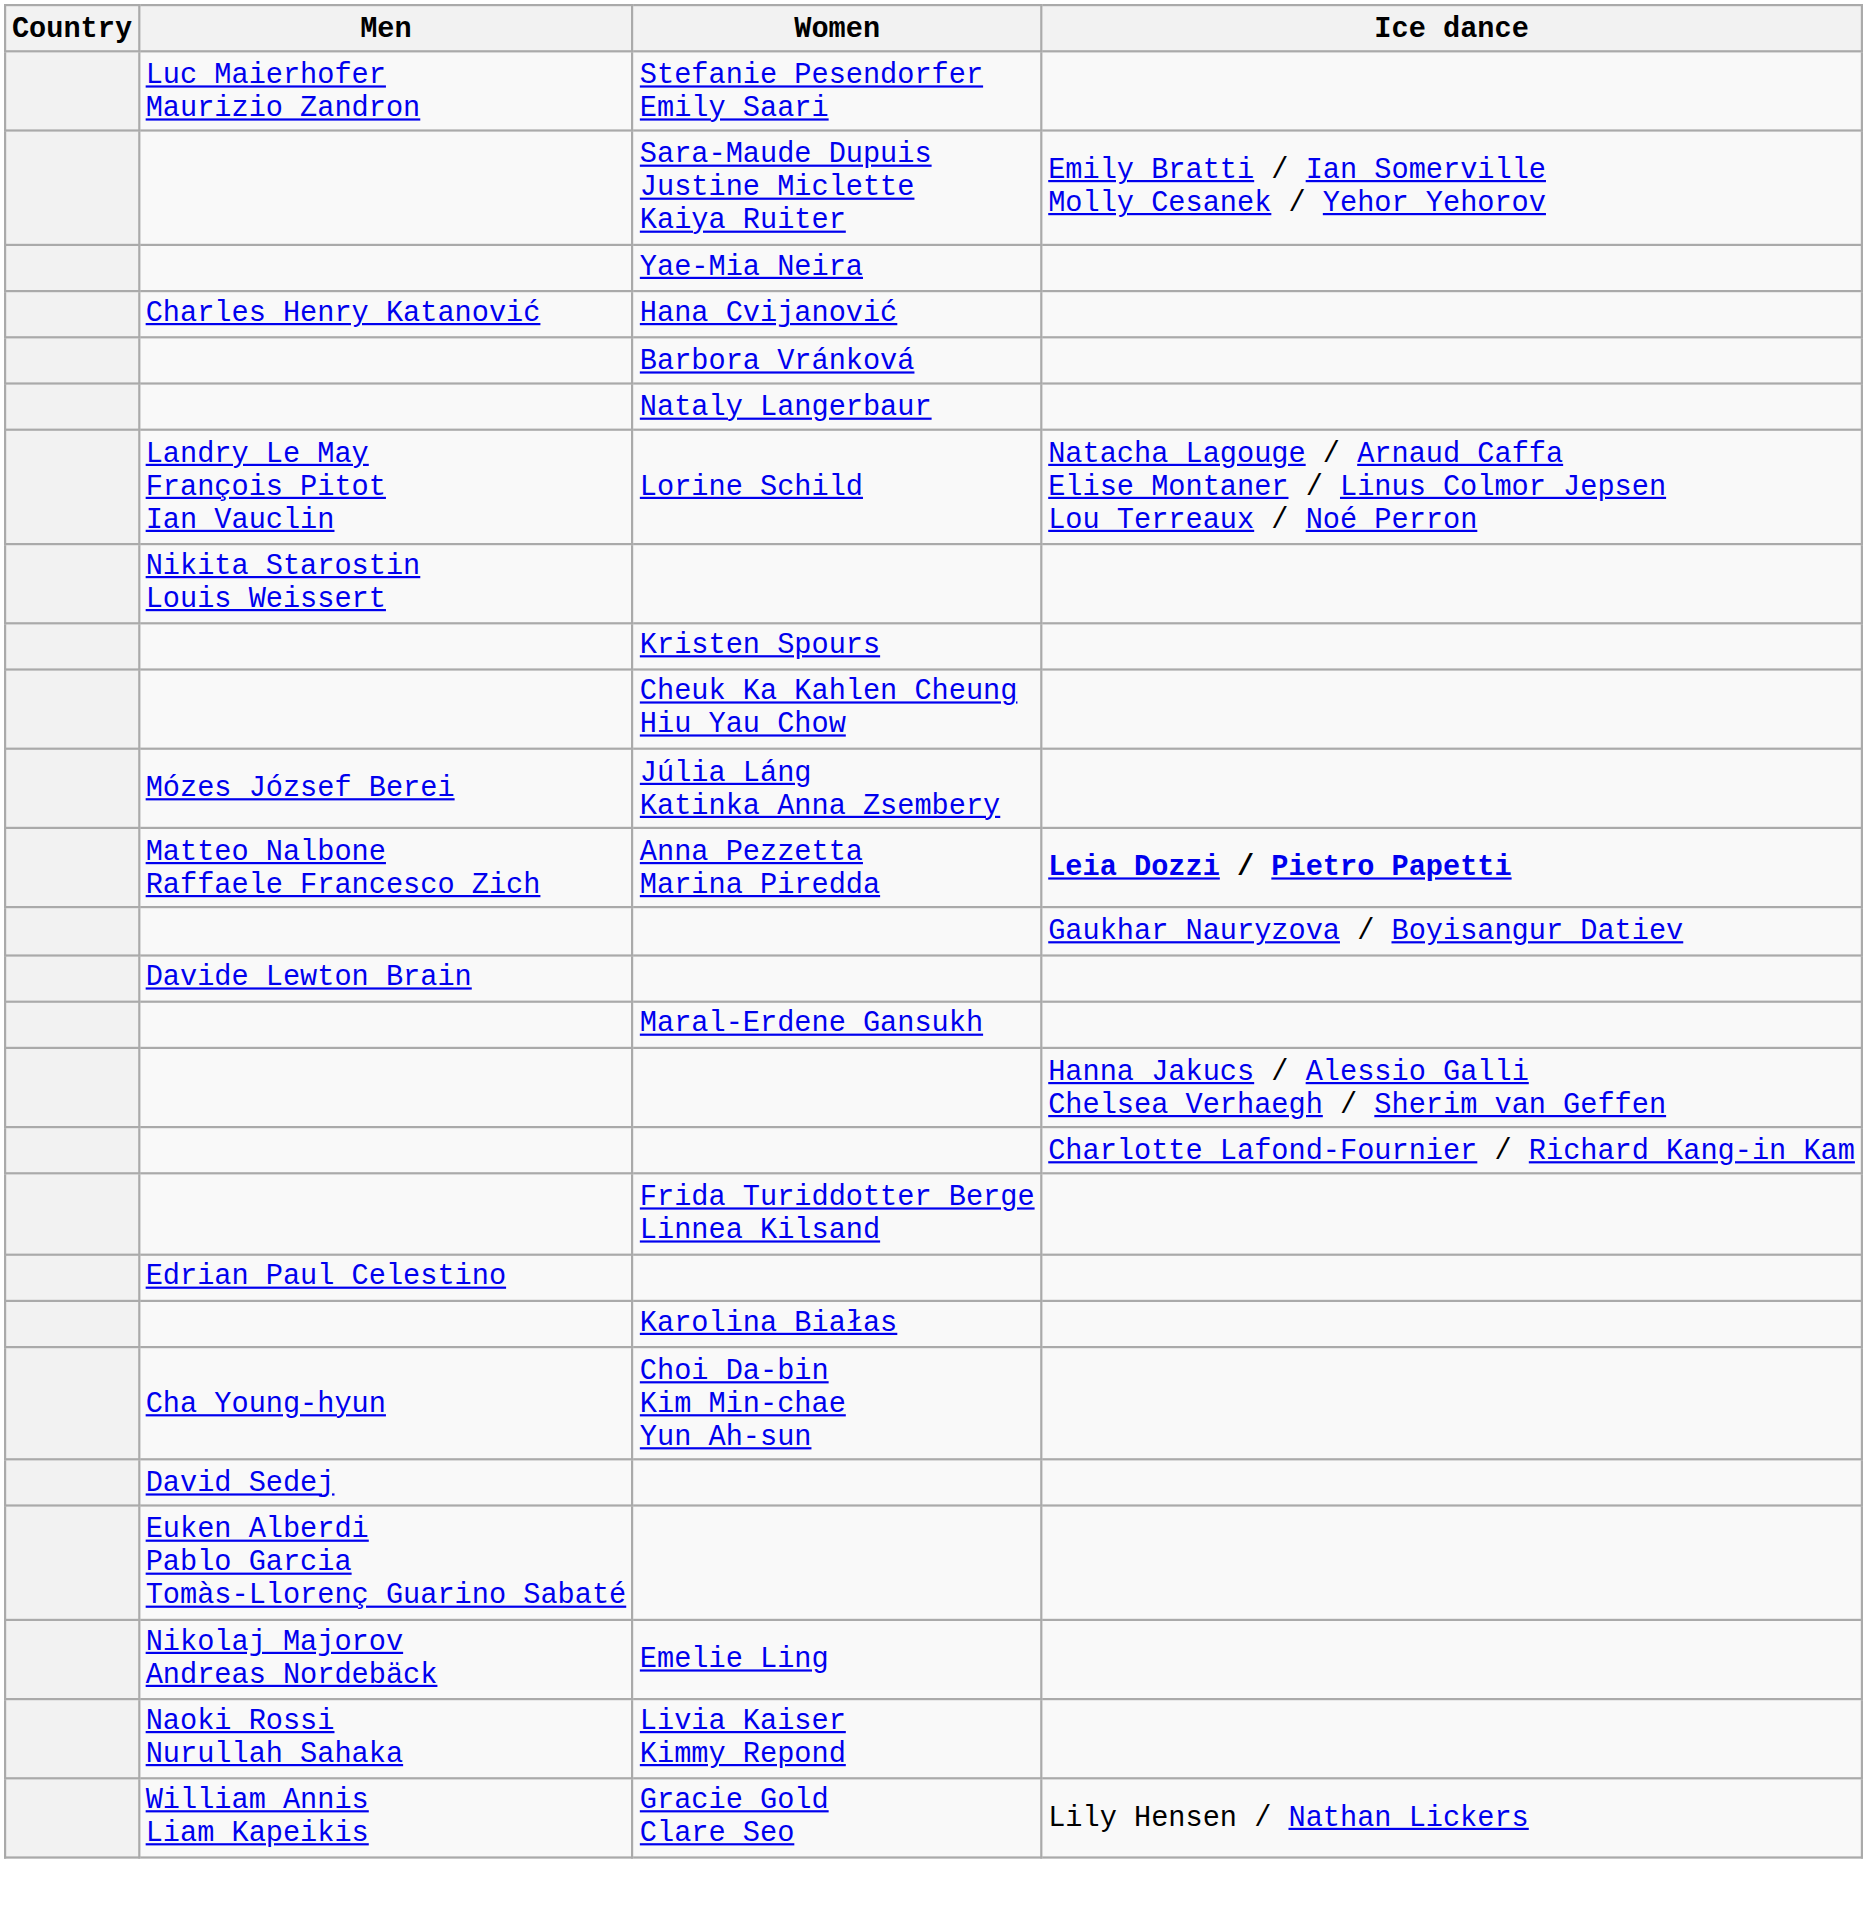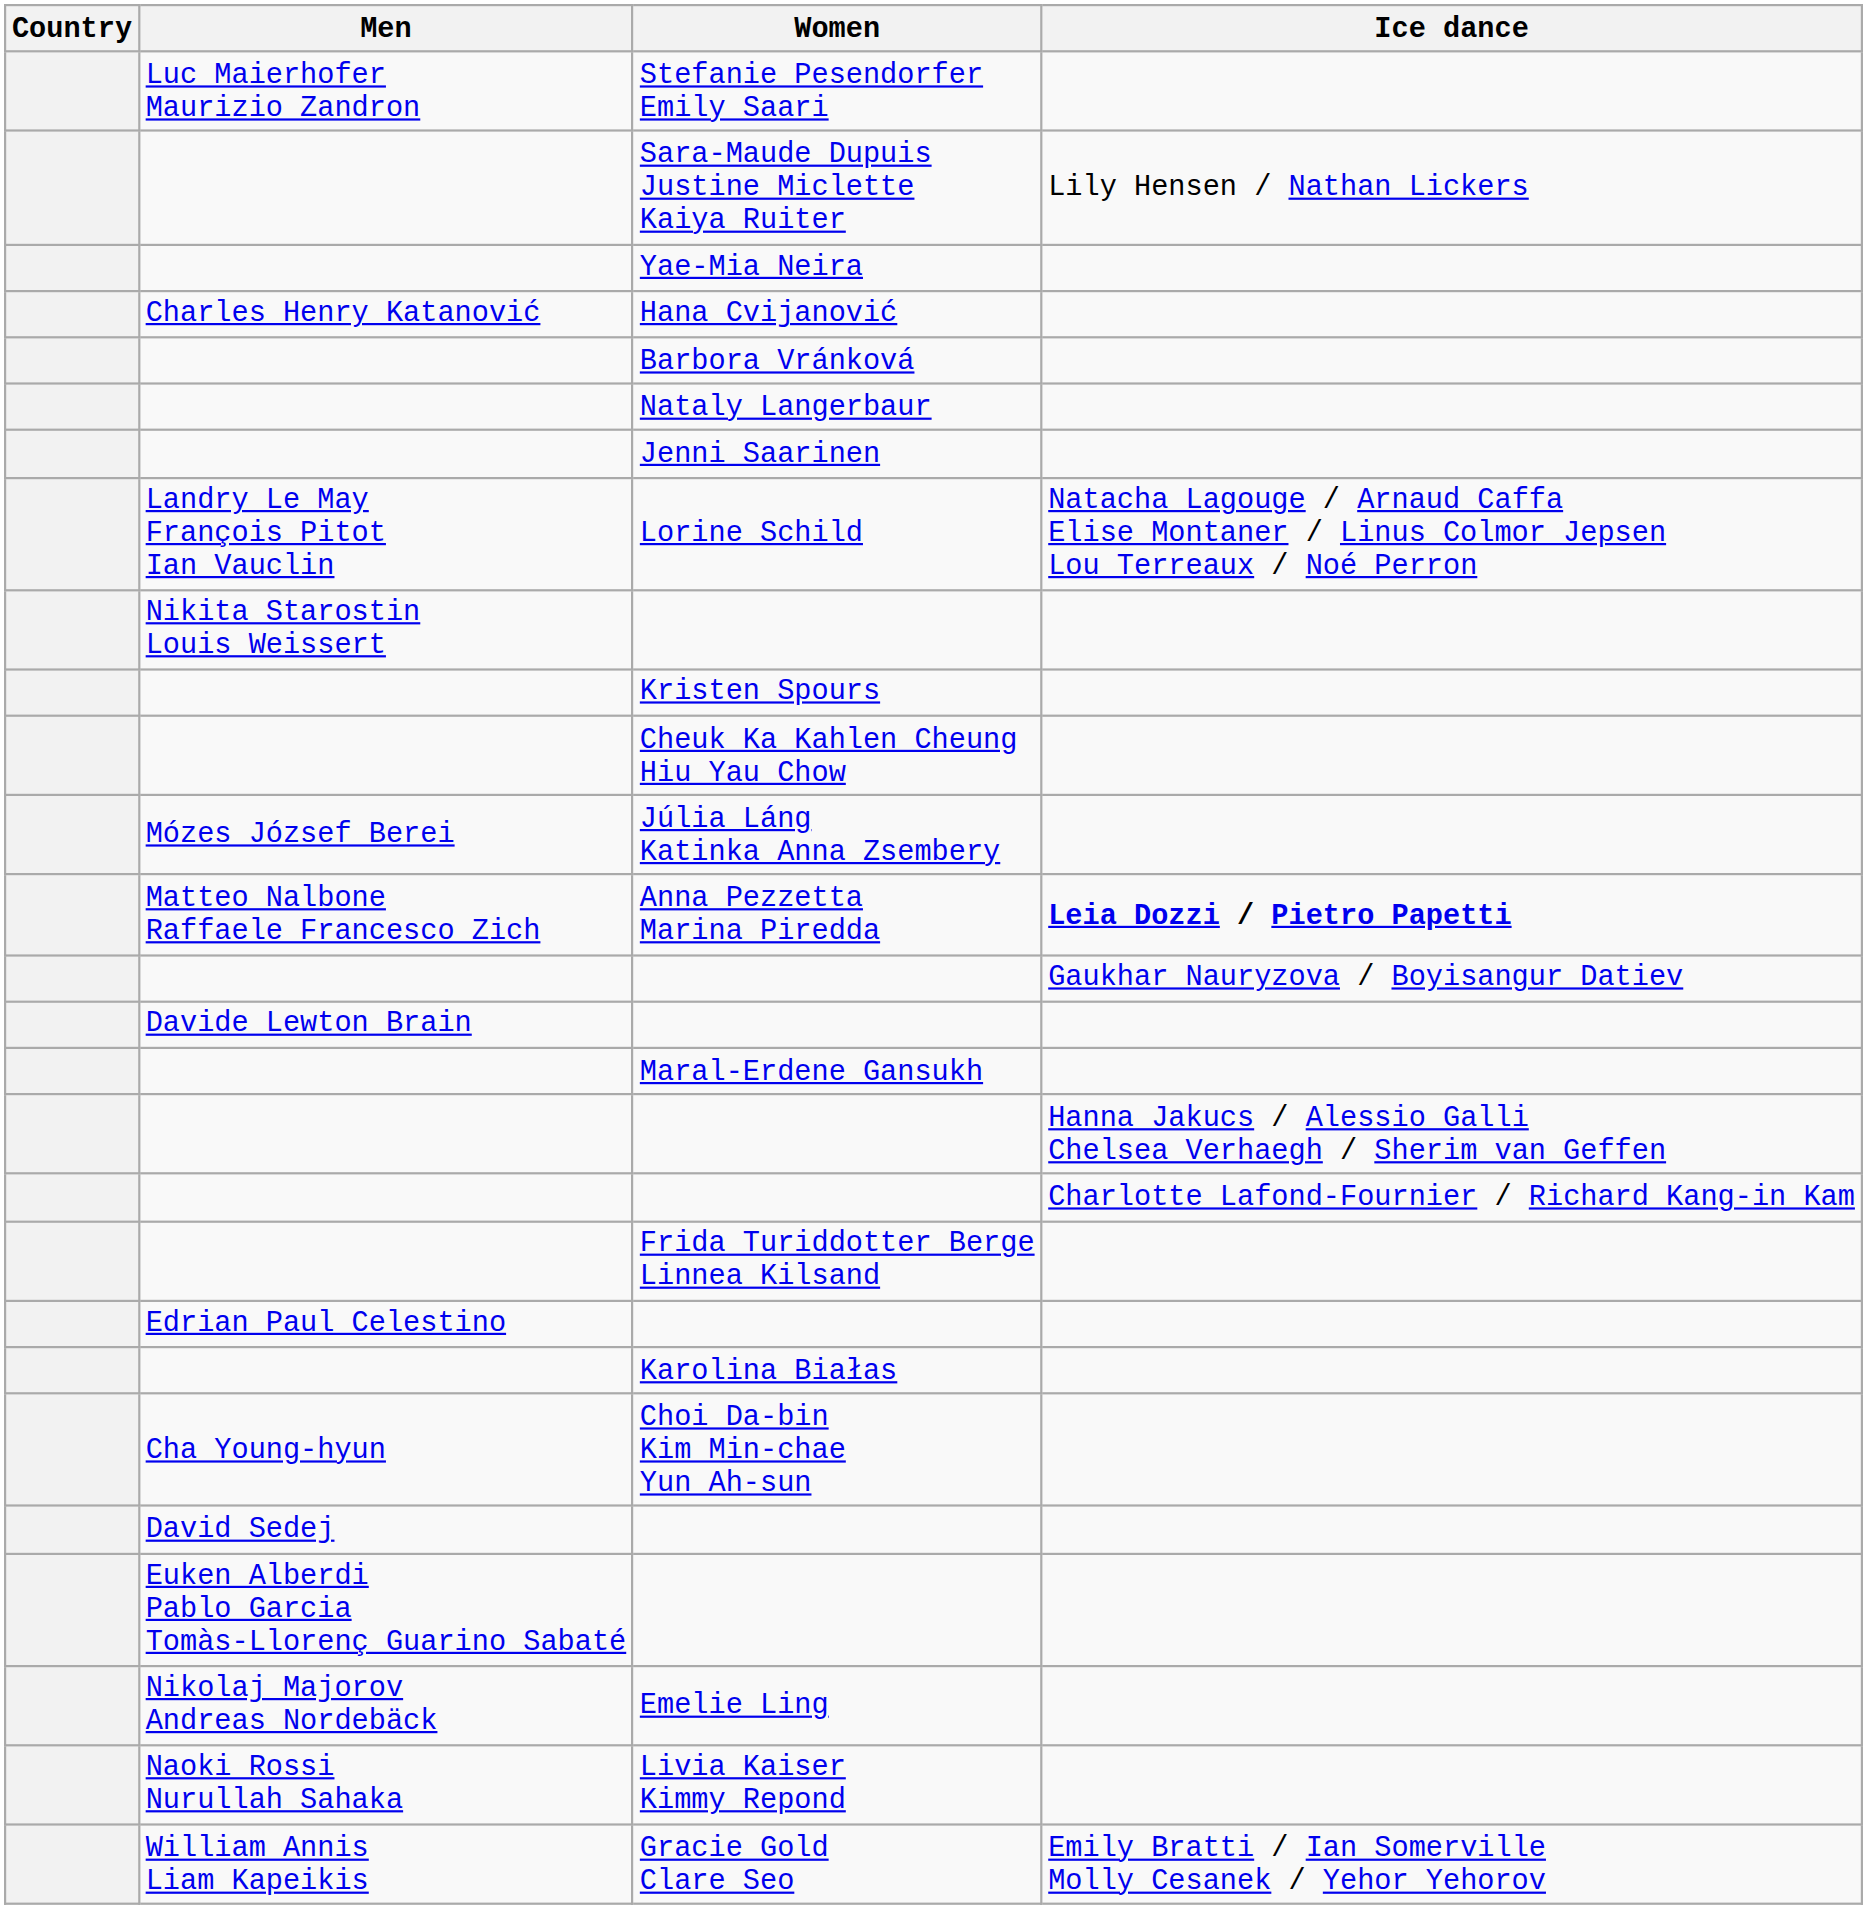 <table class="wikitable unsortable" style="text-align:left;">
 <tr>
 <th scope="col">Country</th>
 <th scope="col">Men</th>
 <th scope="col">Women</th>
 <th scope="col">Ice dance</th>
 </tr>
 <tr>
 <th scope="row" style="text-align:left"></th>
 <td><a href='#'>Luc Maierhofer</a><br><a href='#'>Maurizio Zandron</a></td>
 <td><a href='#'>Stefanie Pesendorfer</a><br><a href='#'>Emily Saari</a></td>
 <td></td>
 </tr>
 <tr>
 <th scope="row" style="text-align:left"></th>
 <td></td>
 <td><a href='#'>Sara-Maude Dupuis</a><br><a href='#'>Justine Miclette</a><br><a href='#'>Kaiya Ruiter</a></td>
-<td><a href='#'>Emily Bratti</a> / <a href='#'>Ian Somerville</a><br><a href='#'>Molly Cesanek</a> / <a href='#'>Yehor Yehorov</a></td>
+<td>Lily Hensen / <a href='#'>Nathan Lickers</a></td>
 </tr>
 <tr>
 <th scope="row" style="text-align:left"></th>
 <td></td>
 <td><a href='#'>Yae-Mia Neira</a></td>
 <td></td>
 </tr>
 <tr>
 <th scope="row" style="text-align:left"></th>
 <td><a href='#'>Charles Henry Katanović</a></td>
 <td><a href='#'>Hana Cvijanović</a></td>
 <td></td>
 </tr>
 <tr>
 <th scope="row" style="text-align:left"></th>
 <td></td>
 <td><a href='#'>Barbora Vránková</a></td>
 <td></td>
 </tr>
 <tr>
 <th scope="row" style="text-align:left"></th>
 <td></td>
 <td><a href='#'>Nataly Langerbaur</a></td>
+<td></td>
+</tr>
+<tr>
+<th scope="row" style="text-align:left"></th>
+<td></td>
+<td><a href='#'>Jenni Saarinen</a></td>
 <td></td>
 </tr>
 <tr>
 <th scope="row" style="text-align:left"></th>
 <td><a href='#'>Landry Le May</a><br><a href='#'>François Pitot</a><br><a href='#'>Ian Vauclin</a></td>
 <td><a href='#'>Lorine Schild</a></td>
 <td><a href='#'>Natacha Lagouge</a> / <a href='#'>Arnaud Caffa</a><br><a href='#'>Elise Montaner</a> / <a href='#'>Linus Colmor Jepsen</a><br><a href='#'>Lou Terreaux</a> / <a href='#'>Noé Perron</a></td>
 </tr>
 <tr>
 <th scope="row" style="text-align:left"></th>
 <td><a href='#'>Nikita Starostin</a><br><a href='#'>Louis Weissert</a></td>
 <td></td>
 <td></td>
 </tr>
 <tr>
 <th scope="row" style="text-align:left"></th>
 <td></td>
 <td><a href='#'>Kristen Spours</a></td>
 <td></td>
 </tr>
 <tr>
 <th scope="row" style="text-align:left"></th>
 <td></td>
 <td><a href='#'>Cheuk Ka Kahlen Cheung</a><br><a href='#'>Hiu Yau Chow</a></td>
 <td></td>
 </tr>
 <tr>
 <th scope="row" style="text-align:left"></th>
 <td><a href='#'>Mózes József Berei</a></td>
 <td><a href='#'>Júlia Láng</a><br><a href='#'>Katinka Anna Zsembery</a></td>
 <td></td>
 </tr>
 <tr>
 <th scope="row" style="text-align:left"></th>
 <td><a href='#'>Matteo Nalbone</a><br><a href='#'>Raffaele Francesco Zich</a></td>
 <td><a href='#'>Anna Pezzetta</a><br><a href='#'>Marina Piredda</a></td>
 <td><strong><a href='#'>Leia Dozzi</a> / <a href='#'>Pietro Papetti</a></strong></td>
 </tr>
 <tr>
 <th scope="row" style="text-align:left"></th>
 <td></td>
 <td></td>
 <td><a href='#'>Gaukhar Nauryzova</a> / <a href='#'>Boyisangur Datiev</a></td>
 </tr>
 <tr>
 <th scope="row" style="text-align:left"></th>
 <td><a href='#'>Davide Lewton Brain</a></td>
 <td></td>
 <td></td>
 </tr>
 <tr>
 <th scope="row" style="text-align:left"></th>
 <td></td>
 <td><a href='#'>Maral-Erdene Gansukh</a></td>
 <td></td>
 </tr>
 <tr>
 <th scope="row" style="text-align:left"></th>
 <td></td>
 <td></td>
 <td><a href='#'>Hanna Jakucs</a> / <a href='#'>Alessio Galli</a><br><a href='#'>Chelsea Verhaegh</a> / <a href='#'>Sherim van Geffen</a></td>
 </tr>
 <tr>
 <th scope="row" style="text-align:left"></th>
 <td></td>
 <td></td>
 <td><a href='#'>Charlotte Lafond-Fournier</a> / <a href='#'>Richard Kang-in Kam</a></td>
 </tr>
 <tr>
 <th scope="row" style="text-align:left"></th>
 <td></td>
 <td><a href='#'>Frida Turiddotter Berge</a><br><a href='#'>Linnea Kilsand</a></td>
 <td></td>
 </tr>
 <tr>
 <th scope="row" style="text-align:left"></th>
 <td><a href='#'>Edrian Paul Celestino</a></td>
 <td></td>
 <td></td>
 </tr>
 <tr>
 <th scope="row" style="text-align:left"></th>
 <td></td>
 <td><a href='#'>Karolina Białas</a></td>
 <td></td>
 </tr>
 <tr>
 <th scope="row" style="text-align:left"></th>
 <td><a href='#'>Cha Young-hyun</a></td>
 <td><a href='#'>Choi Da-bin</a><br><a href='#'>Kim Min-chae</a><br><a href='#'>Yun Ah-sun</a></td>
 <td></td>
 </tr>
 <tr>
 <th scope="row" style="text-align:left"></th>
 <td><a href='#'>David Sedej</a></td>
 <td></td>
 <td></td>
 </tr>
 <tr>
 <th scope="row" style="text-align:left"></th>
 <td><a href='#'>Euken Alberdi</a><br><a href='#'>Pablo Garcia</a><br><a href='#'>Tomàs-Llorenç Guarino Sabaté</a></td>
 <td></td>
 <td></td>
 </tr>
 <tr>
 <th scope="row" style="text-align:left"></th>
 <td><a href='#'>Nikolaj Majorov</a><br><a href='#'>Andreas Nordebäck</a></td>
 <td><a href='#'>Emelie Ling</a></td>
 <td></td>
 </tr>
 <tr>
 <th scope="row" style="text-align:left"></th>
 <td><a href='#'>Naoki Rossi</a><br><a href='#'>Nurullah Sahaka</a></td>
 <td><a href='#'>Livia Kaiser</a><br><a href='#'>Kimmy Repond</a></td>
 <td></td>
 </tr>
 <tr>
 <th scope="row" style="text-align:left"></th>
 <td><a href='#'>William Annis</a><br><a href='#'>Liam Kapeikis</a></td>
 <td><a href='#'>Gracie Gold</a><br><a href='#'>Clare Seo</a></td>
-<td>Lily Hensen / <a href='#'>Nathan Lickers</a></td>
+<td><a href='#'>Emily Bratti</a> / <a href='#'>Ian Somerville</a><br><a href='#'>Molly Cesanek</a> / <a href='#'>Yehor Yehorov</a></td>
 </tr>
 </table>
